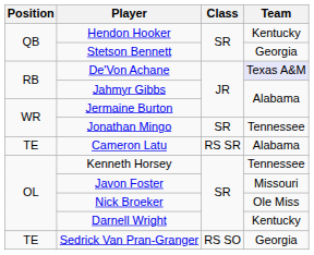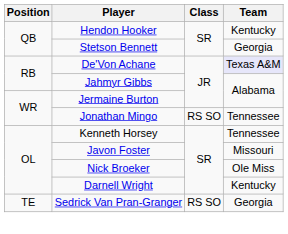 <table class="wikitable sortable">
 <tr>
 <th>Position</th>
 <th>Player</th>
 <th>Class</th>
 <th>Team</th>
 </tr>
 <tr style="text-align:center;">
 <td rowspan=2>QB</td>
 <td><a href='#'>Hendon Hooker</a></td>
 <td rowspan=2>SR</td>
 <td>Kentucky</td>
 </tr>
 <tr style="text-align:center;">
 <td><a href='#'>Stetson Bennett</a></td>
 <td>Georgia</td>
 </tr>
 <tr style="text-align:center;">
 <td rowspan=2>RB</td>
 <td><a href='#'>De'Von Achane</a></td>
 <td rowspan=3>JR</td>
 <td style="background: lavender;">Texas A&M</td>
 </tr>
 <tr style="text-align:center;">
 <td><a href='#'>Jahmyr Gibbs</a></td>
 <td rowspan=2>Alabama</td>
 </tr>
 <tr style="text-align:center;">
 <td rowspan=2>WR</td>
 <td><a href='#'>Jermaine Burton</a></td>
 </tr>
 <tr style="text-align:center;">
 <td><a href='#'>Jonathan Mingo</a></td>
-<td>SR</td>
+<td>RS SO</td>
 <td>Tennessee</td>
-</tr>
-<tr style="text-align:center;">
-<td>TE</td>
-<td><a href='#'>Cameron Latu</a></td>
-<td>RS SR</td>
-<td>Alabama</td>
 </tr>
 <tr style="text-align:center;">
 <td rowspan=4>OL</td>
 <td>Kenneth Horsey</td>
 <td rowspan=4>SR</td>
 <td>Tennessee</td>
 </tr>
 <tr style="text-align:center;">
 <td><a href='#'>Javon Foster</a></td>
 <td>Missouri</td>
 </tr>
 <tr style="text-align:center;">
 <td><a href='#'>Nick Broeker</a></td>
 <td>Ole Miss</td>
 </tr>
 <tr style="text-align:center;">
 <td><a href='#'>Darnell Wright</a></td>
 <td>Kentucky</td>
 </tr>
 <tr style="text-align:center;">
 <td>TE</td>
 <td><a href='#'>Sedrick Van Pran-Granger</a></td>
 <td>RS SO</td>
 <td>Georgia</td>
 </tr>
 </table>
